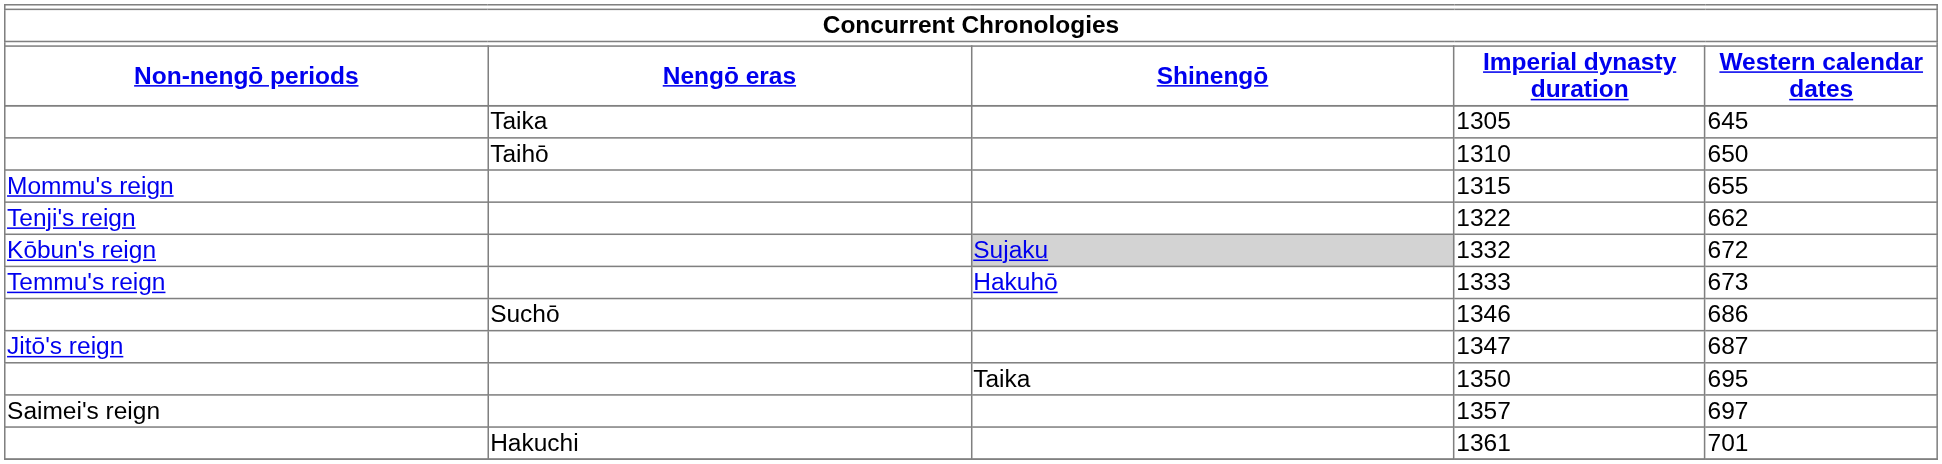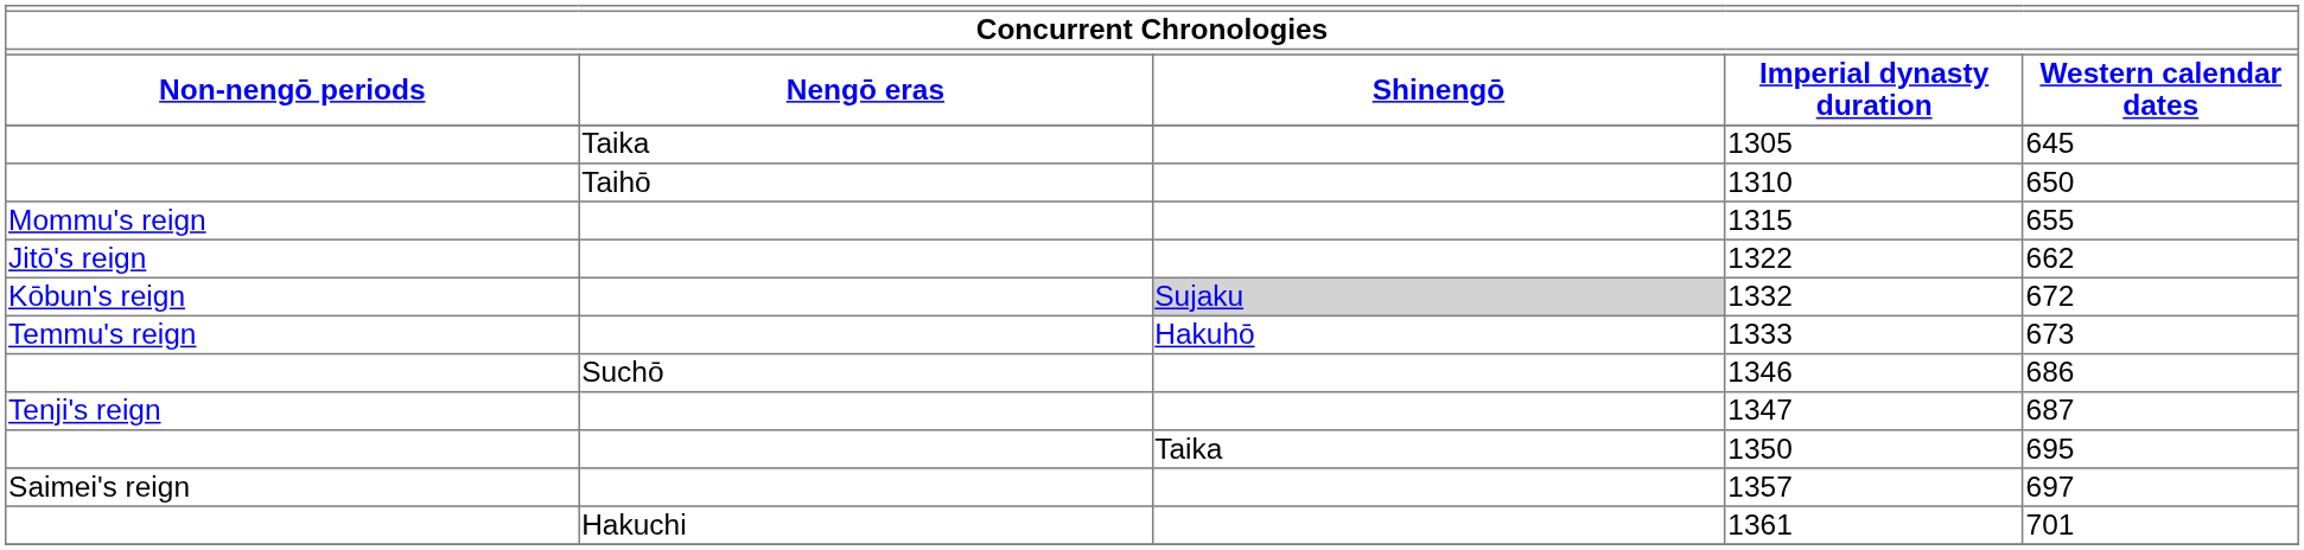 <table border=1 style="border-collapse: collapse">
 <tr>
 <th colspan="6"></th>
 </tr>
 <tr>
 <th colspan="6">Concurrent Chronologies</th>
 </tr>
 <tr>
 <th colspan="6"></th>
 </tr>
 <tr>
 <th width="25%"><a href='#'>Non-nengō periods</a></th>
 <th width="25%"><a href='#'>Nengō eras</a></th>
 <th width="25%"><a href='#'>Shinengō</a></th>
 <th width="13%"><a href='#'>Imperial dynasty duration</a></th>
 <th width="12%"><a href='#'>Western calendar dates</a></th>
 </tr>
 <tr>
 </tr>
 <tr>
 <td></td>
 <td>Taika </td>
 <td></td>
 <td>1305</td>
 <td>645</td>
 </tr>
 <tr>
 <td></td>
 <td>Taihō</td>
 <td></td>
 <td>1310</td>
 <td>650</td>
 </tr>
 <tr>
 <td><a href='#'>Mommu's reign</a></td>
 <td></td>
 <td></td>
 <td>1315</td>
 <td>655</td>
 </tr>
 <tr>
-<td><a href='#'>Tenji's reign</a></td>
+<td><a href='#'>Jitō's reign</a></td>
 <td></td>
 <td></td>
 <td>1322</td>
 <td>662</td>
 </tr>
 <tr>
 <td><a href='#'>Kōbun's reign</a></td>
 <td></td>
 <td style="background: lightgrey;"><a href='#'>Sujaku</a></td>
 <td>1332</td>
 <td>672</td>
 </tr>
 <tr>
 <td><a href='#'>Temmu's reign</a></td>
 <td></td>
 <td><a href='#'>Hakuhō</a></td>
 <td>1333</td>
 <td>673</td>
 </tr>
 <tr>
 <td></td>
 <td>Suchō </td>
 <td></td>
 <td>1346</td>
 <td>686</td>
 </tr>
 <tr>
-<td><a href='#'>Jitō's reign</a></td>
+<td><a href='#'>Tenji's reign</a></td>
 <td></td>
 <td></td>
 <td>1347</td>
 <td>687</td>
 </tr>
 <tr>
 <td></td>
 <td></td>
 <td>Taika</td>
 <td>1350</td>
 <td>695</td>
 </tr>
 <tr>
 <td>Saimei's reign</td>
 <td></td>
 <td></td>
 <td>1357</td>
 <td>697</td>
 </tr>
 <tr>
 <td></td>
 <td>Hakuchi </td>
 <td></td>
 <td>1361</td>
 <td>701</td>
 </tr>
 <tr>
 </tr>
 <tr>
 </tr>
 </table>
